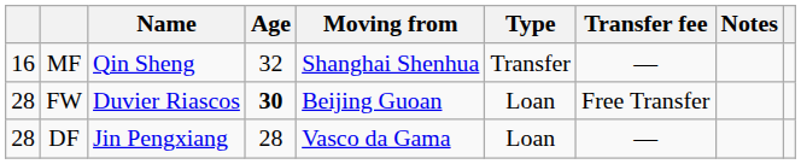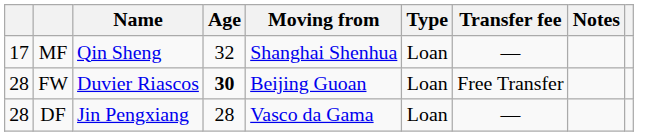 <table class="wikitable" style="text-align: center">
 <tr>
 <th></th>
 <th></th>
 <th>Name</th>
 <th>Age</th>
 <th>Moving from</th>
 <th>Type</th>
 <th>Transfer fee</th>
 <th>Notes</th>
 <th></th>
 </tr>
 <tr>
-<td>16</td>
+<td>17</td>
 <td>MF</td>
 <td align=left> <a href='#'>Qin Sheng</a></td>
 <td>32</td>
 <td align=left> <a href='#'>Shanghai Shenhua</a></td>
-<td>Transfer</td>
+<td>Loan</td>
 <td>—</td>
 <td></td>
 <td></td>
 </tr>
 <tr>
 <td>28</td>
 <td>FW</td>
 <td align=left> <a href='#'>Duvier Riascos</a></td>
 <td><strong>30</strong></td>
 <td align=left> <a href='#'>Beijing Guoan</a></td>
 <td>Loan</td>
 <td>Free Transfer</td>
 <td></td>
 <td></td>
 </tr>
 <tr>
 <td>28</td>
 <td>DF</td>
 <td align=left> <a href='#'>Jin Pengxiang</a></td>
 <td>28</td>
 <td align=left> <a href='#'>Vasco da Gama</a></td>
 <td>Loan</td>
 <td>—</td>
 <td></td>
 <td></td>
 </tr>
 </table>
